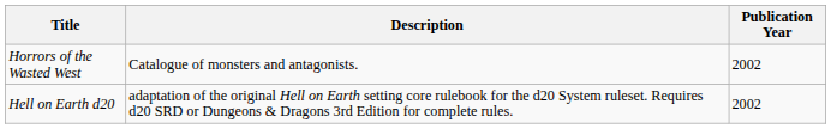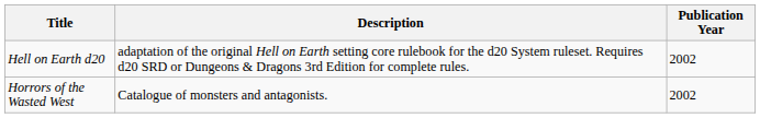 <table class="wikitable" style="width: 900px">
 <tr>
 <th>Title</th>
 <th>Description</th>
 <th>Publication Year</th>
 </tr>
 <tr>
+<td><em>Hell on Earth d20</em></td>
+<td>adaptation of the original <em>Hell on Earth</em> setting core rulebook for the d20 System ruleset. Requires d20 SRD or Dungeons & Dragons 3rd Edition for complete rules.</td>
+<td>2002</td>
+</tr>
+<tr>
 <td><em>Horrors of the Wasted West</em></td>
 <td>Catalogue of monsters and antagonists.</td>
 <td>2002</td>
 </tr>
-<tr>
-<td><em>Hell on Earth d20</em></td>
-<td>adaptation of the original <em>Hell on Earth</em> setting core rulebook for the d20 System ruleset. Requires d20 SRD or Dungeons & Dragons 3rd Edition for complete rules.</td>
-<td>2002</td>
-</tr>
 </table>
